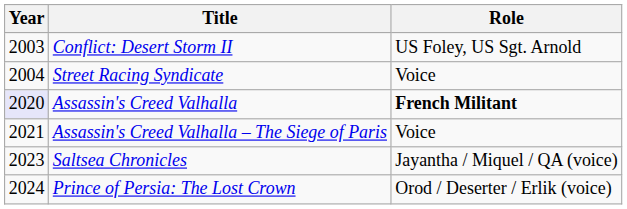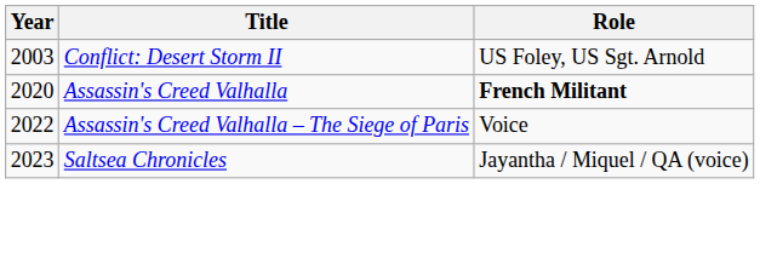 <table class="wikitable sortable">
 <tr>
 <th>Year</th>
 <th>Title</th>
 <th>Role</th>
 </tr>
 <tr>
 <td>2003</td>
 <td><em><a href='#'>Conflict: Desert Storm II</a></em></td>
 <td>US Foley, US Sgt. Arnold</td>
 </tr>
 <tr>
-<td>2004</td>
-<td><em><a href='#'>Street Racing Syndicate</a></em></td>
-<td>Voice</td>
-</tr>
-<tr>
-<td style="background: lavender;">2020</td>
+<td>2020</td>
 <td><em><a href='#'>Assassin's Creed Valhalla</a></em></td>
 <td><strong>French Militant</strong></td>
 </tr>
 <tr>
-<td>2021</td>
+<td>2022</td>
 <td><em><a href='#'>Assassin's Creed Valhalla – The Siege of Paris</a></em></td>
 <td>Voice</td>
 </tr>
 <tr>
 <td>2023</td>
 <td><em><a href='#'>Saltsea Chronicles</a></em></td>
 <td>Jayantha / Miquel / QA (voice)</td>
 </tr>
-<tr>
-<td>2024</td>
-<td><em><a href='#'>Prince of Persia: The Lost Crown</a></em></td>
-<td>Orod / Deserter / Erlik (voice)</td>
-</tr>
 </table>
